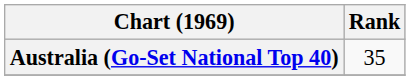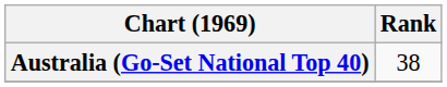 <table class="wikitable plainrowheaders" style="text-align:center">
 <tr>
 <th>Chart (1969)</th>
 <th>Rank</th>
 </tr>
 <tr>
 <th scope="row">Australia (<a href='#'>Go-Set National Top 40</a>)</th>
-<td>35</td>
+<td>38</td>
 </tr>
 <tr>
 </tr>
 </table>
